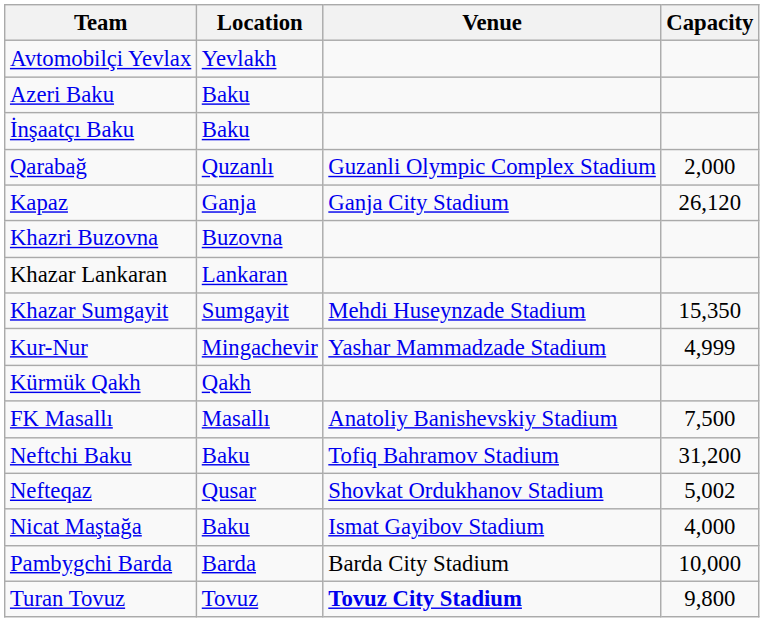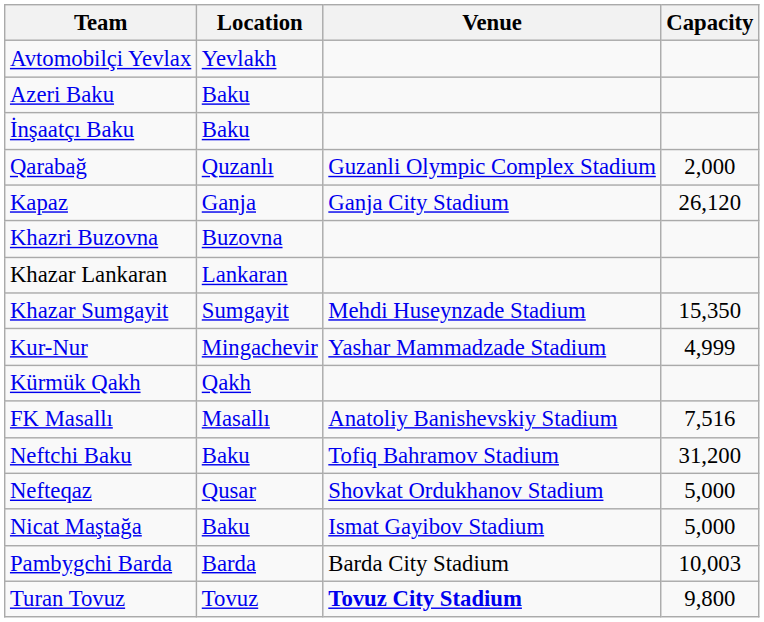 <table class="wikitable sortable">
 <tr>
 <th>Team</th>
 <th>Location</th>
 <th>Venue</th>
 <th>Capacity</th>
 </tr>
 <tr>
 <td><a href='#'>Avtomobilçi Yevlax</a></td>
 <td><a href='#'>Yevlakh</a></td>
 <td></td>
 <td align="center"></td>
 </tr>
 <tr>
 <td><a href='#'>Azeri Baku</a></td>
 <td><a href='#'>Baku</a></td>
 <td></td>
 <td align="center"></td>
 </tr>
 <tr>
 <td><a href='#'>İnşaatçı Baku</a></td>
 <td><a href='#'>Baku</a></td>
 <td></td>
 <td align="center"></td>
 </tr>
 <tr>
 <td><a href='#'>Qarabağ</a></td>
 <td><a href='#'>Quzanlı</a></td>
 <td><a href='#'>Guzanli Olympic Complex Stadium</a></td>
 <td align="center">2,000</td>
 </tr>
 <tr>
 <td><a href='#'>Kapaz</a></td>
 <td><a href='#'>Ganja</a></td>
 <td><a href='#'>Ganja City Stadium</a></td>
 <td align="center">26,120</td>
 </tr>
 <tr>
 <td><a href='#'>Khazri Buzovna</a></td>
 <td><a href='#'>Buzovna</a></td>
 <td></td>
 <td align="center"></td>
 </tr>
 <tr>
 <td>Khazar Lankaran</td>
 <td><a href='#'>Lankaran</a></td>
 <td></td>
 <td align="center"></td>
 </tr>
 <tr>
 <td><a href='#'>Khazar Sumgayit</a></td>
 <td><a href='#'>Sumgayit</a></td>
 <td><a href='#'>Mehdi Huseynzade Stadium</a></td>
 <td align="center">15,350</td>
 </tr>
 <tr>
 <td><a href='#'>Kur-Nur</a></td>
 <td><a href='#'>Mingachevir</a></td>
 <td><a href='#'>Yashar Mammadzade Stadium</a></td>
 <td align="center">4,999</td>
 </tr>
 <tr>
 <td><a href='#'>Kürmük Qakh</a></td>
 <td><a href='#'>Qakh</a></td>
 <td></td>
 <td align="center"></td>
 </tr>
 <tr>
 <td><a href='#'>FK Masallı</a></td>
 <td><a href='#'>Masallı</a></td>
 <td><a href='#'>Anatoliy Banishevskiy Stadium</a></td>
-<td align="center">7,500</td>
+<td align="center">7,516</td>
 </tr>
 <tr>
 <td><a href='#'>Neftchi Baku</a></td>
 <td><a href='#'>Baku</a></td>
 <td><a href='#'>Tofiq Bahramov Stadium</a></td>
 <td align="center">31,200</td>
 </tr>
 <tr>
 <td><a href='#'>Nefteqaz</a></td>
 <td><a href='#'>Qusar</a></td>
 <td><a href='#'>Shovkat Ordukhanov Stadium</a></td>
-<td align="center">5,002</td>
+<td align="center">5,000</td>
 </tr>
 <tr>
 <td><a href='#'>Nicat Maştağa</a></td>
 <td><a href='#'>Baku</a></td>
 <td><a href='#'>Ismat Gayibov Stadium</a></td>
-<td align="center">4,000</td>
+<td align="center">5,000</td>
 </tr>
 <tr>
 <td><a href='#'>Pambygchi Barda</a></td>
 <td><a href='#'>Barda</a></td>
 <td>Barda City Stadium</td>
-<td align="center">10,000</td>
+<td align="center">10,003</td>
 </tr>
 <tr>
 <td><a href='#'>Turan Tovuz</a></td>
 <td><a href='#'>Tovuz</a></td>
 <td><strong><a href='#'>Tovuz City Stadium</a></strong></td>
 <td align="center">9,800</td>
 </tr>
 </table>
